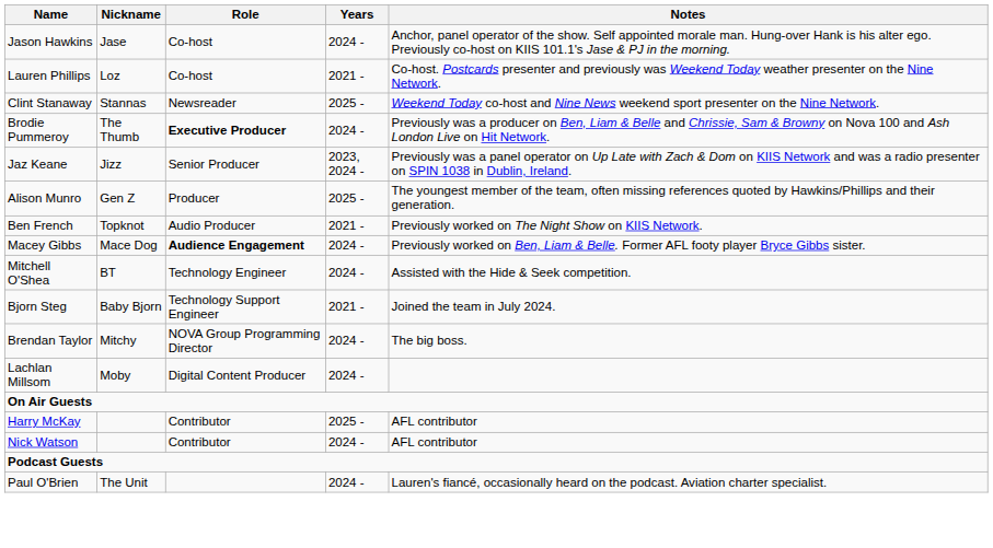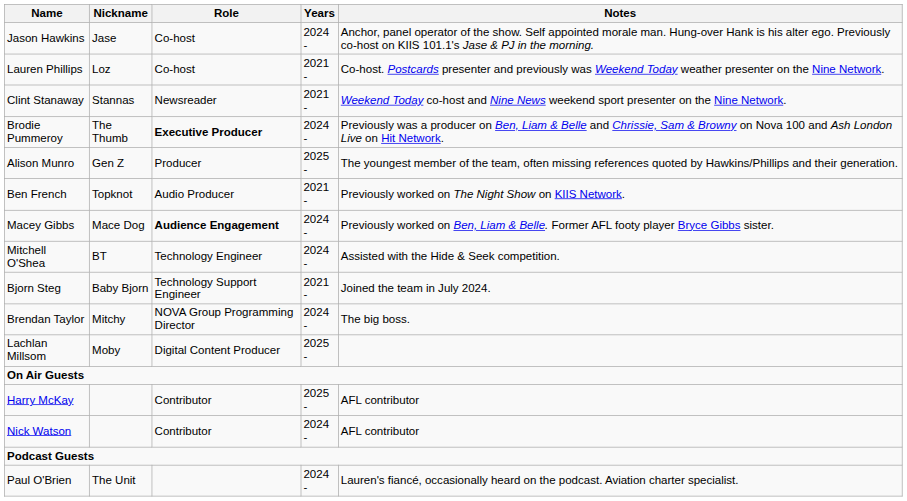 <table class="wikitable sortable">
 <tr>
 <th>Name</th>
 <th>Nickname</th>
 <th>Role</th>
 <th>Years</th>
 <th>Notes</th>
 </tr>
 <tr>
 <td>Jason Hawkins</td>
 <td>Jase</td>
 <td>Co-host</td>
 <td>2024 -</td>
 <td>Anchor, panel operator of the show. Self appointed morale man. Hung-over Hank is his alter ego. Previously co-host on KIIS 101.1's <em>Jase & PJ in the morning.</em></td>
 </tr>
 <tr>
 <td>Lauren Phillips</td>
 <td>Loz</td>
 <td>Co-host</td>
 <td>2021 -</td>
 <td>Co-host. <em><a href='#'>Postcards</a></em> presenter and previously was <em><a href='#'>Weekend Today</a></em> weather presenter on the <a href='#'>Nine Network</a>.</td>
 </tr>
 <tr>
 <td>Clint Stanaway</td>
 <td>Stannas</td>
 <td>Newsreader</td>
-<td>2025 -</td>
+<td>2021 -</td>
 <td><em><a href='#'>Weekend Today</a></em> co-host and <em><a href='#'>Nine News</a></em> weekend sport presenter on the <a href='#'>Nine Network</a>.</td>
 </tr>
 <tr>
 <td>Brodie Pummeroy</td>
 <td>The Thumb</td>
 <td><strong>Executive Producer</strong></td>
 <td>2024 -</td>
 <td>Previously was a producer on <em><a href='#'>Ben, Liam & Belle</a></em> and <em><a href='#'>Chrissie, Sam & Browny</a></em> on Nova 100 and <em>Ash London Live</em> on <a href='#'>Hit Network</a>.</td>
-</tr>
-<tr>
-<td>Jaz Keane</td>
-<td>Jizz</td>
-<td>Senior Producer</td>
-<td>2023, 2024 -</td>
-<td>Previously was a panel operator on <em>Up Late with Zach & Dom</em> on <a href='#'>KIIS Network</a> and was a radio presenter on <a href='#'>SPIN 1038</a> in <a href='#'>Dublin, Ireland</a>.</td>
 </tr>
 <tr>
 <td>Alison Munro</td>
 <td>Gen Z</td>
 <td>Producer</td>
 <td>2025 -</td>
 <td>The youngest member of the team, often missing references quoted by Hawkins/Phillips and their generation.</td>
 </tr>
 <tr>
 <td>Ben French</td>
 <td>Topknot</td>
 <td>Audio Producer</td>
 <td>2021 -</td>
 <td>Previously worked on <em>The Night Show</em> on <a href='#'>KIIS Network</a>.</td>
 </tr>
 <tr>
 <td>Macey Gibbs</td>
 <td>Mace Dog</td>
 <td><strong>Audience Engagement</strong></td>
 <td>2024 -</td>
 <td>Previously worked on <em><a href='#'>Ben, Liam & Belle</a>.</em> Former AFL footy player <a href='#'>Bryce Gibbs</a> sister.</td>
 </tr>
 <tr>
 <td>Mitchell O'Shea</td>
 <td>BT</td>
 <td>Technology Engineer</td>
 <td>2024 -</td>
 <td>Assisted with the Hide & Seek competition.</td>
 </tr>
 <tr>
 <td>Bjorn Steg</td>
 <td>Baby Bjorn</td>
 <td>Technology Support Engineer</td>
 <td>2021 -</td>
 <td>Joined the team in July 2024.</td>
 </tr>
 <tr>
 <td>Brendan Taylor</td>
 <td>Mitchy</td>
 <td>NOVA Group Programming Director</td>
 <td>2024 -</td>
 <td>The big boss.</td>
 </tr>
 <tr>
 <td>Lachlan Millsom</td>
 <td>Moby</td>
 <td>Digital Content Producer</td>
-<td>2024 -</td>
+<td>2025 -</td>
 <td></td>
 </tr>
 <tr>
 <td colspan="5"><strong>On Air Guests</strong></td>
 </tr>
 <tr>
 <td><a href='#'>Harry McKay</a></td>
 <td></td>
 <td>Contributor</td>
 <td>2025 -</td>
 <td>AFL contributor</td>
 </tr>
 <tr>
 <td><a href='#'>Nick Watson</a></td>
 <td></td>
 <td>Contributor</td>
 <td>2024 -</td>
 <td>AFL contributor</td>
 </tr>
 <tr>
 <td colspan="5"><strong>Podcast Guests</strong></td>
 </tr>
 <tr>
 <td>Paul O'Brien</td>
 <td>The Unit</td>
 <td></td>
 <td>2024 -</td>
 <td>Lauren's fiancé, occasionally heard on the podcast. Aviation charter specialist.</td>
 </tr>
 </table>
